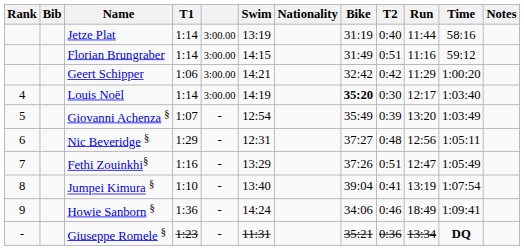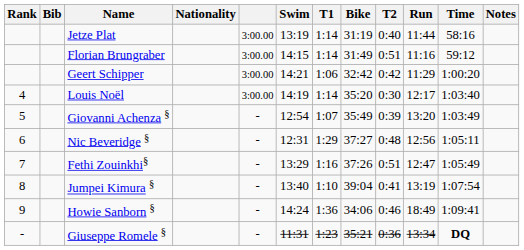 <table class="wikitable sortable" style="text-align:center">
 <tr>
 <th>Rank</th>
 <th>Bib</th>
 <th>Name</th>
-<th>T1</th>
+<th>Nationality</th>
 <th></th>
 <th>Swim</th>
-<th>Nationality</th>
+<th>T1</th>
 <th>Bike</th>
 <th>T2</th>
 <th>Run</th>
 <th>Time</th>
 <th>Notes</th>
 </tr>
 <tr>
 <td></td>
 <td></td>
 <td align="left"><a href='#'>Jetze Plat</a></td>
-<td>1:14</td>
+<td align="left"></td>
 <td><small>3:00.00</small></td>
 <td>13:19</td>
-<td align="left"></td>
+<td>1:14</td>
 <td>31:19</td>
 <td>0:40</td>
 <td>11:44</td>
 <td>58:16</td>
 <td></td>
 </tr>
 <tr>
 <td></td>
 <td></td>
 <td align="left"><a href='#'>Florian Brungraber</a></td>
-<td>1:14</td>
+<td align="left"></td>
 <td><small>3:00.00</small></td>
 <td>14:15</td>
-<td align="left"></td>
+<td>1:14</td>
 <td>31:49</td>
 <td>0:51</td>
 <td>11:16</td>
 <td>59:12</td>
 <td></td>
 </tr>
 <tr>
 <td></td>
 <td></td>
 <td align="left"><a href='#'>Geert Schipper</a></td>
-<td>1:06</td>
+<td align="left"></td>
 <td><small>3:00.00</small></td>
 <td>14:21</td>
-<td align="left"></td>
+<td>1:06</td>
 <td>32:42</td>
 <td>0:42</td>
 <td>11:29</td>
 <td>1:00:20</td>
 <td></td>
 </tr>
 <tr>
 <td>4</td>
 <td></td>
 <td align="left"><a href='#'>Louis Noël</a></td>
-<td>1:14</td>
+<td align="left"></td>
 <td><small>3:00.00</small></td>
 <td>14:19</td>
-<td align="left"></td>
-<td><strong>35:20</strong></td>
+<td>1:14</td>
+<td>35:20</td>
 <td>0:30</td>
 <td>12:17</td>
 <td>1:03:40</td>
 <td></td>
 </tr>
 <tr>
 <td>5</td>
 <td></td>
 <td align="left"><a href='#'>Giovanni Achenza</a> <sup>§</sup></td>
-<td>1:07</td>
+<td align="left"></td>
 <td>-</td>
 <td>12:54</td>
-<td align="left"></td>
+<td>1:07</td>
 <td>35:49</td>
 <td>0:39</td>
 <td>13:20</td>
 <td>1:03:49</td>
 <td></td>
 </tr>
 <tr>
 <td>6</td>
 <td></td>
 <td align="left"><a href='#'>Nic Beveridge</a> <sup>§</sup></td>
-<td>1:29</td>
+<td align="left"></td>
 <td>-</td>
 <td>12:31</td>
-<td align="left"></td>
+<td>1:29</td>
 <td>37:27</td>
 <td>0:48</td>
 <td>12:56</td>
 <td>1:05:11</td>
 <td></td>
 </tr>
 <tr>
 <td>7</td>
 <td></td>
 <td align="left"><a href='#'>Fethi Zouinkhi</a><sup>§</sup></td>
-<td>1:16</td>
+<td align="left"></td>
 <td>-</td>
 <td>13:29</td>
-<td align="left"></td>
+<td>1:16</td>
 <td>37:26</td>
 <td>0:51</td>
 <td>12:47</td>
 <td>1:05:49</td>
 <td></td>
 </tr>
 <tr>
 <td>8</td>
 <td></td>
 <td align="left"><a href='#'>Jumpei Kimura</a> <sup>§</sup></td>
-<td>1:10</td>
+<td align="left"></td>
 <td>-</td>
 <td>13:40</td>
-<td align="left"></td>
+<td>1:10</td>
 <td>39:04</td>
 <td>0:41</td>
 <td>13:19</td>
 <td>1:07:54</td>
 <td></td>
 </tr>
 <tr>
 <td>9</td>
 <td></td>
 <td align="left"><a href='#'>Howie Sanborn</a> <sup>§</sup></td>
-<td>1:36</td>
+<td align="left"></td>
 <td>-</td>
 <td>14:24</td>
-<td align="left"></td>
+<td>1:36</td>
 <td>34:06</td>
 <td>0:46</td>
 <td>18:49</td>
 <td>1:09:41</td>
 <td></td>
 </tr>
 <tr>
 <td>-</td>
 <td></td>
 <td align="left"><a href='#'>Giuseppe Romele</a> <sup>§</sup></td>
-<td><s>1:23</s></td>
+<td align="left"></td>
 <td>-</td>
 <td><s>11:31</s></td>
-<td align="left"></td>
+<td><s>1:23</s></td>
 <td><s>35:21</s></td>
 <td><s>0:36</s></td>
 <td><s>13:34</s></td>
 <td><strong>DQ</strong></td>
 <td></td>
 </tr>
 </table>
